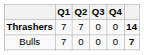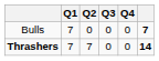 <table class="wikitable" style="text-align: center;">
 <tr>
 <th></th>
 <th>Q1</th>
 <th>Q2</th>
 <th>Q3</th>
 <th>Q4</th>
 <th></th>
 </tr>
 <tr>
+<td>Bulls</td>
+<td>7</td>
+<td>0</td>
+<td>0</td>
+<td>0</td>
+<td><strong>7</strong></td>
+</tr>
+<tr>
 <td><strong>Thrashers</strong></td>
 <td>7</td>
 <td>7</td>
 <td>0</td>
 <td>0</td>
 <td><strong>14</strong></td>
 </tr>
-<tr>
-<td>Bulls</td>
-<td>7</td>
-<td>0</td>
-<td>0</td>
-<td>0</td>
-<td><strong>7</strong></td>
-</tr>
 </table>
